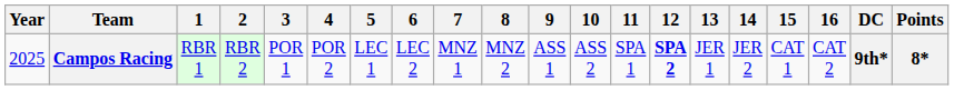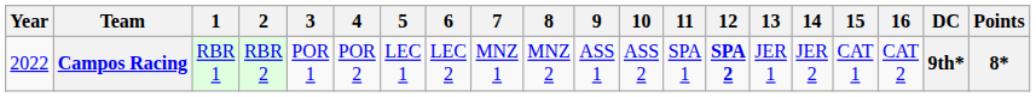 <table class="wikitable" style="text-align:center; font-size:85%">
 <tr>
 <th>Year</th>
 <th>Team</th>
 <th>1</th>
 <th>2</th>
 <th>3</th>
 <th>4</th>
 <th>5</th>
 <th>6</th>
 <th>7</th>
 <th>8</th>
 <th>9</th>
 <th>10</th>
 <th>11</th>
 <th>12</th>
 <th>13</th>
 <th>14</th>
 <th>15</th>
 <th>16</th>
 <th>DC</th>
 <th>Points</th>
 </tr>
 <tr>
-<td><a href='#'>2025</a></td>
+<td><a href='#'>2022</a></td>
 <th nowrap><a href='#'>Campos Racing</a></th>
 <td style="background:#DFFFDF;"><a href='#'>RBR<br>1</a><br></td>
 <td style="background:#DFFFDF;"><a href='#'>RBR<br>2</a><br></td>
 <td style="background:#;"><a href='#'>POR<br>1</a><br></td>
 <td style="background:#;"><a href='#'>POR<br>2</a><br></td>
 <td style="background:#;"><a href='#'>LEC<br>1</a><br></td>
 <td style="background:#;"><a href='#'>LEC<br>2</a><br></td>
 <td style="background:#;"><a href='#'>MNZ<br>1</a><br></td>
 <td style="background:#;"><a href='#'>MNZ<br>2</a><br></td>
 <td style="background:#;"><a href='#'>ASS<br>1</a><br></td>
 <td style="background:#;"><a href='#'>ASS<br>2</a><br></td>
 <td style="background:#;"><a href='#'>SPA<br>1</a><br></td>
 <td style="background:#;"><strong><a href='#'>SPA<br>2</a><br></strong></td>
 <td style="background:#;"><a href='#'>JER<br>1</a><br></td>
 <td style="background:#;"><a href='#'>JER<br>2</a><br></td>
 <td style="background:#;"><a href='#'>CAT<br>1</a><br></td>
 <td style="background:#;"><a href='#'>CAT<br>2</a><br></td>
 <th>9th*</th>
 <th>8*</th>
 </tr>
 </table>
